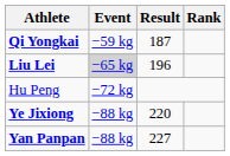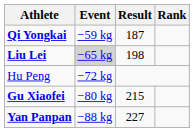 <table class="wikitable" style="font-size:90%">
 <tr>
 <th>Athlete</th>
 <th>Event</th>
 <th>Result</th>
 <th>Rank</th>
 </tr>
 <tr align=center>
 <td align=left><strong><a href='#'>Qi Yongkai</a></strong></td>
 <td align=left><a href='#'>−59 kg</a></td>
 <td>187</td>
 <td></td>
 </tr>
 <tr align=center>
 <td align=left><strong><a href='#'>Liu Lei</a></strong></td>
 <td align=left style="background: lightgrey;"><a href='#'>−65 kg</a></td>
-<td>196</td>
+<td>198</td>
 <td></td>
 </tr>
 <tr align=center>
 <td align=left><a href='#'>Hu Peng</a></td>
 <td align=left><a href='#'>−72 kg</a></td>
 <td colspan=2></td>
 </tr>
 <tr align=center>
-<td align=left><strong><a href='#'>Ye Jixiong</a></strong></td>
-<td align=left><a href='#'>−88 kg</a></td>
-<td>220</td>
+<td align=left><strong><a href='#'>Gu Xiaofei</a></strong></td>
+<td align=left><a href='#'>−80 kg</a></td>
+<td>215</td>
 <td></td>
 </tr>
 <tr align=center>
 <td align=left><strong><a href='#'>Yan Panpan</a></strong></td>
 <td align=left><a href='#'>−88 kg</a></td>
 <td>227</td>
 <td></td>
 </tr>
 </table>
